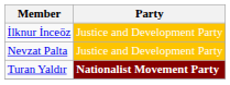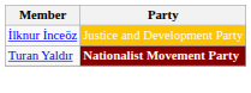 <table class="wikitable">
 <tr>
 <th>Member</th>
 <th>Party</th>
 </tr>
 <tr>
 <td><a href='#'>İlknur İnceöz</a></td>
 <td style="background:#FDC400; color:white">Justice and Development Party</td>
 </tr>
 <tr>
-<td><a href='#'>Nevzat Palta</a></td>
-<td style="background:#FDC400; color:white">Justice and Development Party</td>
-</tr>
-<tr>
 <td><a href='#'>Turan Yaldır</a></td>
 <td style="background:#870000; color:white"><strong>Nationalist Movement Party</strong></td>
 </tr>
 <tr>
 </tr>
 </table>
